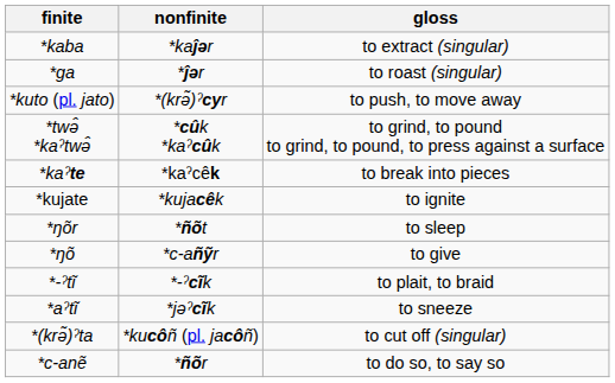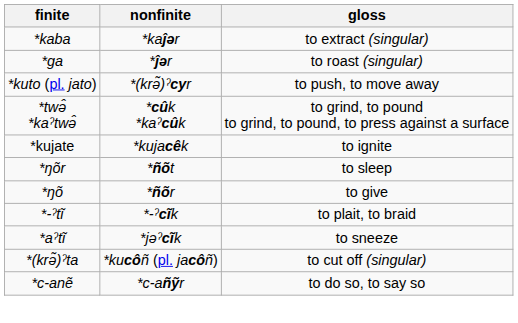 <table class="wikitable" style="text-align: center;">
 <tr>
 <th>finite</th>
 <th>nonfinite</th>
 <th>gloss</th>
 </tr>
 <tr>
 <td><em>*kaba</em></td>
 <td><em>*ka<strong>ĵə</strong>r</em></td>
 <td>to extract <em>(singular)</em></td>
 </tr>
 <tr>
 <td><em>*ga</em></td>
 <td><em>*<strong>ĵə</strong>r</em></td>
 <td>to roast <em>(singular)</em></td>
 </tr>
 <tr>
 <td><em>*kuto</em> (<a href='#'>pl.</a> <em>jato</em>)</td>
 <td><em>*(krə̃)ˀ<strong>cy</strong>r</em></td>
 <td>to push, to move away</td>
 </tr>
 <tr>
 <td><em>*twə̂</em><br><em>*kaˀtwə̂</em></td>
 <td><em>*<strong>cû</strong>k</em><br><em>*kaˀ<strong>cû</strong>k</em></td>
 <td>to grind, to pound<br>to grind, to pound, to press against a surface</td>
 </tr>
 <tr>
-<td><em>*kaˀ<strong>te<strong><em></td>
-<td></em>*kaˀ</strong>cê<strong>k<em></td>
-<td>to break into pieces</td>
-</tr>
-<tr>
 <td></em>*kuja</strong>te</em></strong></td>
 <td><em>*kuja<strong>cê</strong>k</em></td>
 <td>to ignite</td>
 </tr>
 <tr>
 <td><em>*ŋõr</em></td>
 <td><em>*<strong>ñõ</strong>t</em></td>
 <td>to sleep</td>
 </tr>
 <tr>
 <td><em>*ŋõ</em></td>
-<td><em>*c-a<strong>ñỹ</strong>r</em></td>
+<td><em>*<strong>ñõ</strong>r</em></td>
 <td>to give</td>
 </tr>
 <tr>
 <td><em>*-ˀtĩ</em></td>
 <td><em>*-ˀ<strong>cĩ</strong>k</em></td>
 <td>to plait, to braid</td>
 </tr>
 <tr>
 <td><em>*aˀtĩ</em></td>
 <td><em>*jəˀ<strong>cĩ</strong>k</em></td>
 <td>to sneeze</td>
 </tr>
 <tr>
 <td><em>*(krə̃)ˀta</em></td>
 <td><em>*ku<strong>cô</strong>ñ</em> (<a href='#'>pl.</a> <em>ja<strong>cô</strong>ñ</em>)</td>
 <td>to cut off <em>(singular)</em></td>
 </tr>
 <tr>
 <td><em>*c-anẽ</em></td>
-<td><em>*<strong>ñõ</strong>r</em></td>
+<td><em>*c-a<strong>ñỹ</strong>r</em></td>
 <td>to do so, to say so</td>
 </tr>
 </table>
